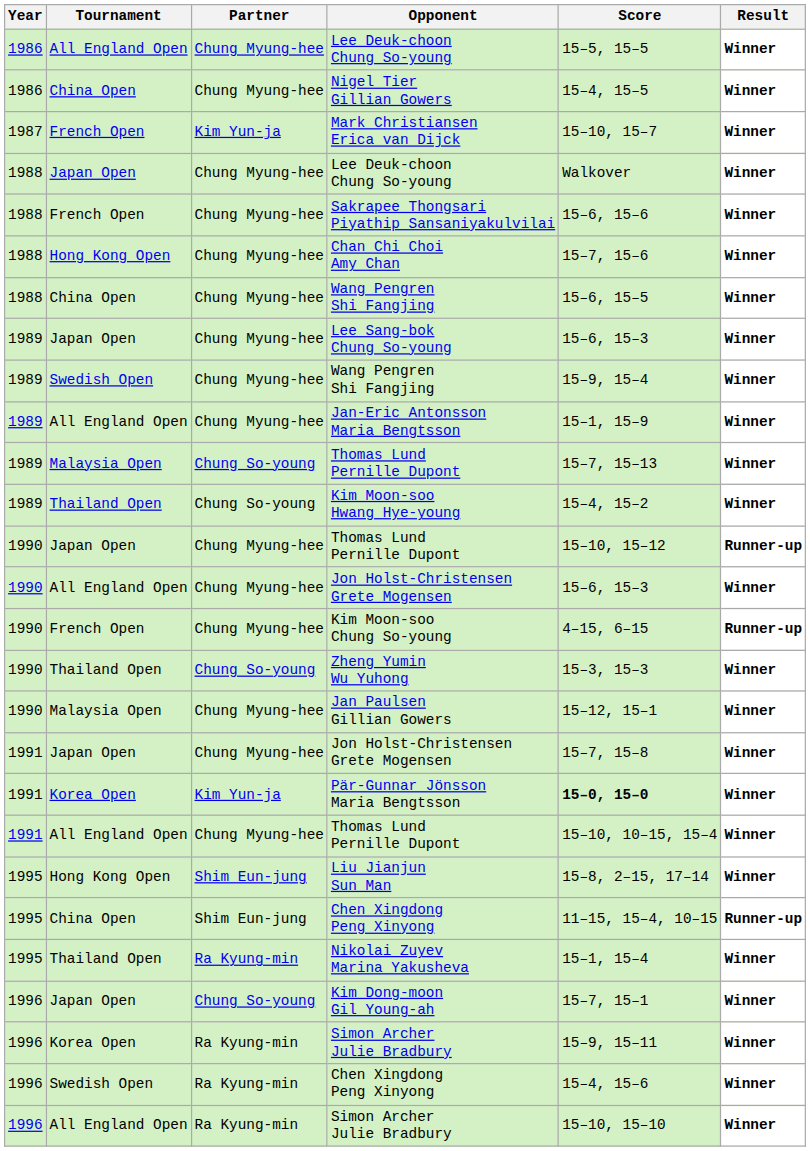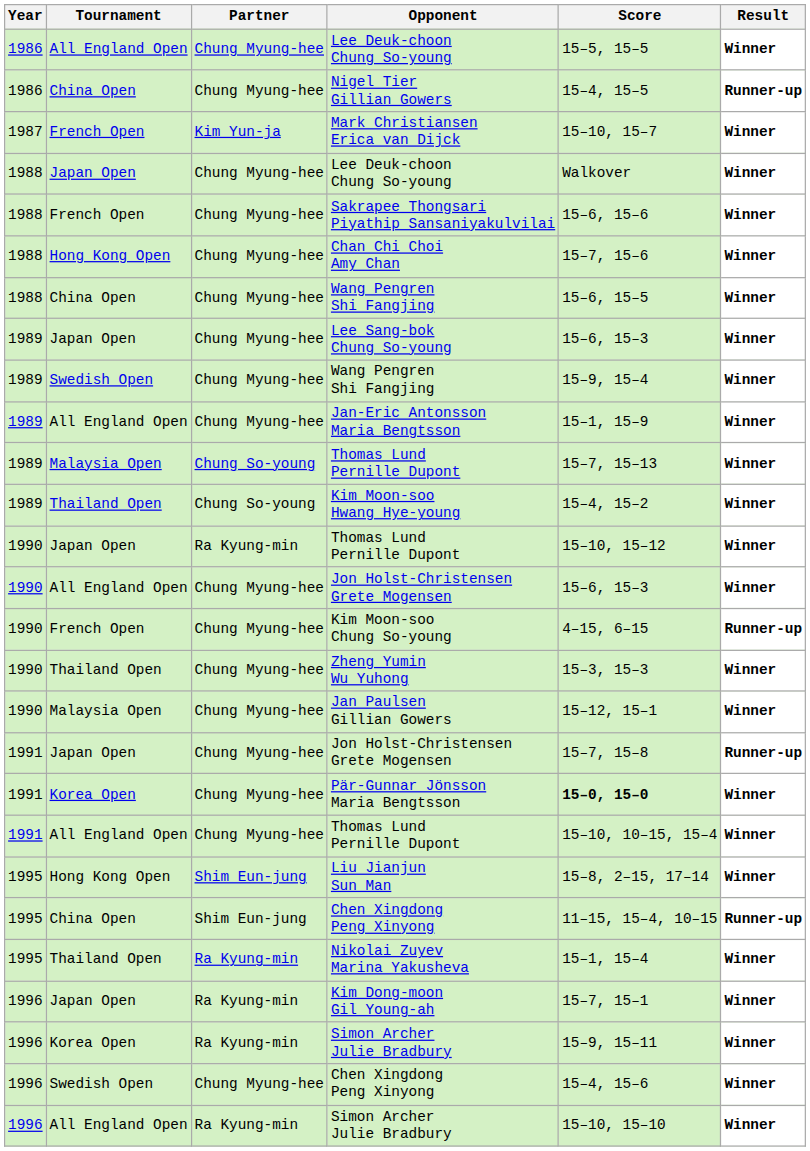 <table class="sortable wikitable" style="font-size: 90%;">
 <tr>
 <th>Year</th>
 <th>Tournament</th>
 <th>Partner</th>
 <th>Opponent</th>
 <th>Score</th>
 <th>Result</th>
 </tr>
 <tr style="background:#D4F1C5">
 <td align="center"><a href='#'>1986</a></td>
 <td align="left"><a href='#'>All England Open</a></td>
 <td align="left"> <a href='#'>Chung Myung-hee</a></td>
 <td align="left"> <a href='#'>Lee Deuk-choon</a> <br>  <a href='#'>Chung So-young</a></td>
 <td align="left">15–5, 15–5</td>
 <td style="text-align:left; background:white"> <strong>Winner</strong></td>
 </tr>
 <tr style="background:#D4F1C5">
 <td align="center">1986</td>
 <td align="left"><a href='#'>China Open</a></td>
 <td align="left"> Chung Myung-hee</td>
 <td align="left"> <a href='#'>Nigel Tier</a> <br>  <a href='#'>Gillian Gowers</a></td>
 <td align="left">15–4, 15–5</td>
-<td style="text-align:left; background:white"> <strong>Winner</strong></td>
+<td style="text-align:left; background:white"> <strong>Runner-up</strong></td>
 </tr>
 <tr style="background:#D4F1C5">
 <td align="center">1987</td>
 <td align="left"><a href='#'>French Open</a></td>
 <td align="left"> <a href='#'>Kim Yun-ja</a></td>
 <td align="left"> <a href='#'>Mark Christiansen</a> <br>  <a href='#'>Erica van Dijck</a></td>
 <td align="left">15–10, 15–7</td>
 <td style="text-align:left; background:white"> <strong>Winner</strong></td>
 </tr>
 <tr style="background:#D4F1C5">
 <td align="center">1988</td>
 <td align="left"><a href='#'>Japan Open</a></td>
 <td align="left"> Chung Myung-hee</td>
 <td align="left"> Lee Deuk-choon <br>  Chung So-young</td>
 <td align="left">Walkover</td>
 <td style="text-align:left; background:white"> <strong>Winner</strong></td>
 </tr>
 <tr style="background:#D4F1C5">
 <td align="center">1988</td>
 <td align="left">French Open</td>
 <td align="left"> Chung Myung-hee</td>
 <td align="left"> <a href='#'>Sakrapee Thongsari</a> <br>  <a href='#'>Piyathip Sansaniyakulvilai</a></td>
 <td align="left">15–6, 15–6</td>
 <td style="text-align:left; background:white"> <strong>Winner</strong></td>
 </tr>
 <tr style="background:#D4F1C5">
 <td align="center">1988</td>
 <td align="left"><a href='#'>Hong Kong Open</a></td>
 <td align="left"> Chung Myung-hee</td>
 <td align="left"> <a href='#'>Chan Chi Choi</a> <br>  <a href='#'>Amy Chan</a></td>
 <td align="left">15–7, 15–6</td>
 <td style="text-align:left; background:white"> <strong>Winner</strong></td>
 </tr>
 <tr style="background:#D4F1C5">
 <td align="center">1988</td>
 <td align="left">China Open</td>
 <td align="left"> Chung Myung-hee</td>
 <td align="left"> <a href='#'>Wang Pengren</a> <br>  <a href='#'>Shi Fangjing</a></td>
 <td align="left">15–6, 15–5</td>
 <td style="text-align:left; background:white"> <strong>Winner</strong></td>
 </tr>
 <tr style="background:#D4F1C5">
 <td align="center">1989</td>
 <td align="left">Japan Open</td>
 <td align="left"> Chung Myung-hee</td>
 <td align="left"> <a href='#'>Lee Sang-bok</a> <br>  <a href='#'>Chung So-young</a></td>
 <td align="left">15–6, 15–3</td>
 <td style="text-align:left; background:white"> <strong>Winner</strong></td>
 </tr>
 <tr style="background:#D4F1C5">
 <td align="center">1989</td>
 <td align="left"><a href='#'>Swedish Open</a></td>
 <td align="left"> Chung Myung-hee</td>
 <td align="left"> Wang Pengren <br>  Shi Fangjing</td>
 <td align="left">15–9, 15–4</td>
 <td style="text-align:left; background:white"> <strong>Winner</strong></td>
 </tr>
 <tr style="background:#D4F1C5">
 <td align="center"><a href='#'>1989</a></td>
 <td align="left">All England Open</td>
 <td align="left"> Chung Myung-hee</td>
 <td align="left"> <a href='#'>Jan-Eric Antonsson</a> <br>  <a href='#'>Maria Bengtsson</a></td>
 <td align="left">15–1, 15–9</td>
 <td style="text-align:left; background:white"> <strong>Winner</strong></td>
 </tr>
 <tr style="background:#D4F1C5">
 <td align="center">1989</td>
 <td align="left"><a href='#'>Malaysia Open</a></td>
 <td align="left"> <a href='#'>Chung So-young</a></td>
 <td align="left"> <a href='#'>Thomas Lund</a> <br>  <a href='#'>Pernille Dupont</a></td>
 <td align="left">15–7, 15–13</td>
 <td style="text-align:left; background:white"> <strong>Winner</strong></td>
 </tr>
 <tr style="background:#D4F1C5">
 <td align="center">1989</td>
 <td align="left"><a href='#'>Thailand Open</a></td>
 <td align="left"> Chung So-young</td>
 <td align="left"> <a href='#'>Kim Moon-soo</a> <br>  <a href='#'>Hwang Hye-young</a></td>
 <td align="left">15–4, 15–2</td>
 <td style="text-align:left; background:white"> <strong>Winner</strong></td>
 </tr>
 <tr style="background:#D4F1C5">
 <td align="center">1990</td>
 <td align="left">Japan Open</td>
-<td align="left"> Chung Myung-hee</td>
+<td align="left"> Ra Kyung-min</td>
 <td align="left"> Thomas Lund <br>  Pernille Dupont</td>
 <td align="left">15–10, 15–12</td>
-<td style="text-align:left; background:white"> <strong>Runner-up</strong></td>
+<td style="text-align:left; background:white"> <strong>Winner</strong></td>
 </tr>
 <tr style="background:#D4F1C5">
 <td align="center"><a href='#'>1990</a></td>
 <td align="left">All England Open</td>
 <td align="left"> Chung Myung-hee</td>
 <td align="left"> <a href='#'>Jon Holst-Christensen</a> <br>  <a href='#'>Grete Mogensen</a></td>
 <td align="left">15–6, 15–3</td>
 <td style="text-align:left; background:white"> <strong>Winner</strong></td>
 </tr>
 <tr style="background:#D4F1C5">
 <td align="center">1990</td>
 <td align="left">French Open</td>
 <td align="left"> Chung Myung-hee</td>
 <td align="left"> Kim Moon-soo <br>  Chung So-young</td>
 <td align="left">4–15, 6–15</td>
 <td style="text-align:left; background:white"> <strong>Runner-up</strong></td>
 </tr>
 <tr style="background:#D4F1C5">
 <td align="center">1990</td>
 <td align="left">Thailand Open</td>
-<td align="left"> <a href='#'>Chung So-young</a></td>
+<td align="left"> Chung Myung-hee</td>
 <td align="left"> <a href='#'>Zheng Yumin</a> <br>  <a href='#'>Wu Yuhong</a></td>
 <td align="left">15–3, 15–3</td>
 <td style="text-align:left; background:white"> <strong>Winner</strong></td>
 </tr>
 <tr style="background:#D4F1C5">
 <td align="center">1990</td>
 <td align="left">Malaysia Open</td>
 <td align="left"> Chung Myung-hee</td>
 <td align="left"> <a href='#'>Jan Paulsen</a> <br>  Gillian Gowers</td>
 <td align="left">15–12, 15–1</td>
 <td style="text-align:left; background:white"> <strong>Winner</strong></td>
 </tr>
 <tr style="background:#D4F1C5">
 <td align="center">1991</td>
 <td align="left">Japan Open</td>
 <td align="left"> Chung Myung-hee</td>
 <td align="left"> Jon Holst-Christensen <br>  Grete Mogensen</td>
 <td align="left">15–7, 15–8</td>
-<td style="text-align:left; background:white"> <strong>Winner</strong></td>
+<td style="text-align:left; background:white"> <strong>Runner-up</strong></td>
 </tr>
 <tr style="background:#D4F1C5">
 <td align="center">1991</td>
 <td align="left"><a href='#'>Korea Open</a></td>
-<td align="left"> <a href='#'>Kim Yun-ja</a></td>
+<td align="left"> Chung Myung-hee</td>
 <td align="left"> <a href='#'>Pär-Gunnar Jönsson</a> <br>  Maria Bengtsson</td>
 <td align="left"><strong>15–0, 15–0</strong></td>
 <td style="text-align:left; background:white"> <strong>Winner</strong></td>
 </tr>
 <tr style="background:#D4F1C5">
 <td align="center"><a href='#'>1991</a></td>
 <td align="left">All England Open</td>
 <td align="left"> Chung Myung-hee</td>
 <td align="left"> Thomas Lund <br>  Pernille Dupont</td>
 <td align="left">15–10, 10–15, 15–4</td>
 <td style="text-align:left; background:white"> <strong>Winner</strong></td>
 </tr>
 <tr style="background:#D4F1C5">
 <td align="center">1995</td>
 <td align="left">Hong Kong Open</td>
 <td align="left"> <a href='#'>Shim Eun-jung</a></td>
 <td align="left"> <a href='#'>Liu Jianjun</a> <br>  <a href='#'>Sun Man</a></td>
 <td align="left">15–8, 2–15, 17–14</td>
 <td style="text-align:left; background:white"> <strong>Winner</strong></td>
 </tr>
 <tr style="background:#D4F1C5">
 <td align="center">1995</td>
 <td align="left">China Open</td>
 <td align="left"> Shim Eun-jung</td>
 <td align="left"> <a href='#'>Chen Xingdong</a> <br>  <a href='#'>Peng Xinyong</a></td>
 <td align="left">11–15, 15–4, 10–15</td>
 <td style="text-align:left; background:white"> <strong>Runner-up</strong></td>
 </tr>
 <tr style="background:#D4F1C5">
 <td align="center">1995</td>
 <td align="left">Thailand Open</td>
 <td align="left"> <a href='#'>Ra Kyung-min</a></td>
 <td align="left"> <a href='#'>Nikolai Zuyev</a> <br>  <a href='#'>Marina Yakusheva</a></td>
 <td align="left">15–1, 15–4</td>
 <td style="text-align:left; background:white"> <strong>Winner</strong></td>
 </tr>
 <tr style="background:#D4F1C5">
 <td align="center">1996</td>
 <td align="left">Japan Open</td>
-<td align="left"> <a href='#'>Chung So-young</a></td>
+<td align="left"> Ra Kyung-min</td>
 <td align="left"> <a href='#'>Kim Dong-moon</a> <br>  <a href='#'>Gil Young-ah</a></td>
 <td align="left">15–7, 15–1</td>
 <td style="text-align:left; background:white"> <strong>Winner</strong></td>
 </tr>
 <tr style="background:#D4F1C5">
 <td align="center">1996</td>
 <td align="left">Korea Open</td>
 <td align="left"> Ra Kyung-min</td>
 <td align="left"> <a href='#'>Simon Archer</a> <br>  <a href='#'>Julie Bradbury</a></td>
 <td align="left">15–9, 15–11</td>
 <td style="text-align:left; background:white"> <strong>Winner</strong></td>
 </tr>
 <tr style="background:#D4F1C5">
 <td align="center">1996</td>
 <td align="left">Swedish Open</td>
-<td align="left"> Ra Kyung-min</td>
+<td align="left"> Chung Myung-hee</td>
 <td align="left"> Chen Xingdong <br>  Peng Xinyong</td>
 <td align="left">15–4, 15–6</td>
 <td style="text-align:left; background:white"> <strong>Winner</strong></td>
 </tr>
 <tr style="background:#D4F1C5">
 <td align="center"><a href='#'>1996</a></td>
 <td align="left">All England Open</td>
 <td align="left"> Ra Kyung-min</td>
 <td align="left"> Simon Archer <br>  Julie Bradbury</td>
 <td align="left">15–10, 15–10</td>
 <td style="text-align:left; background:white"> <strong>Winner</strong></td>
 </tr>
 </table>
